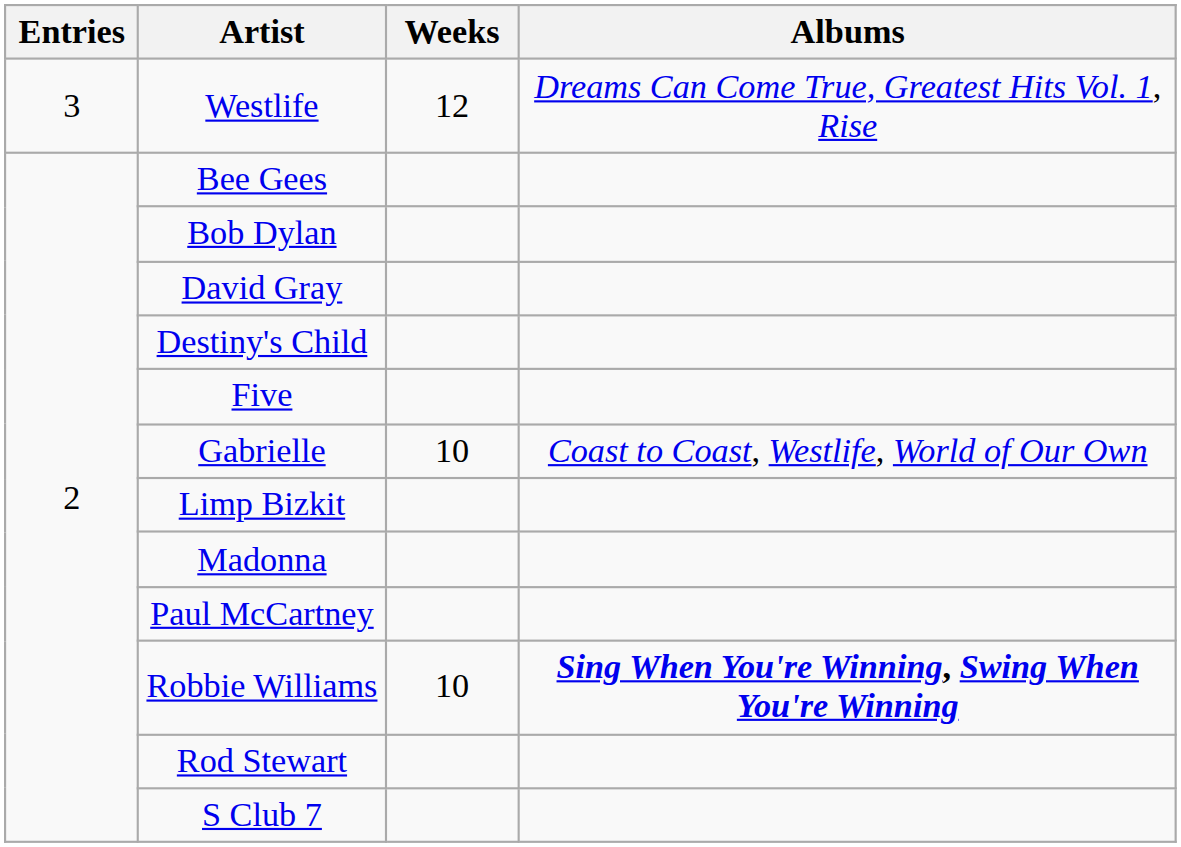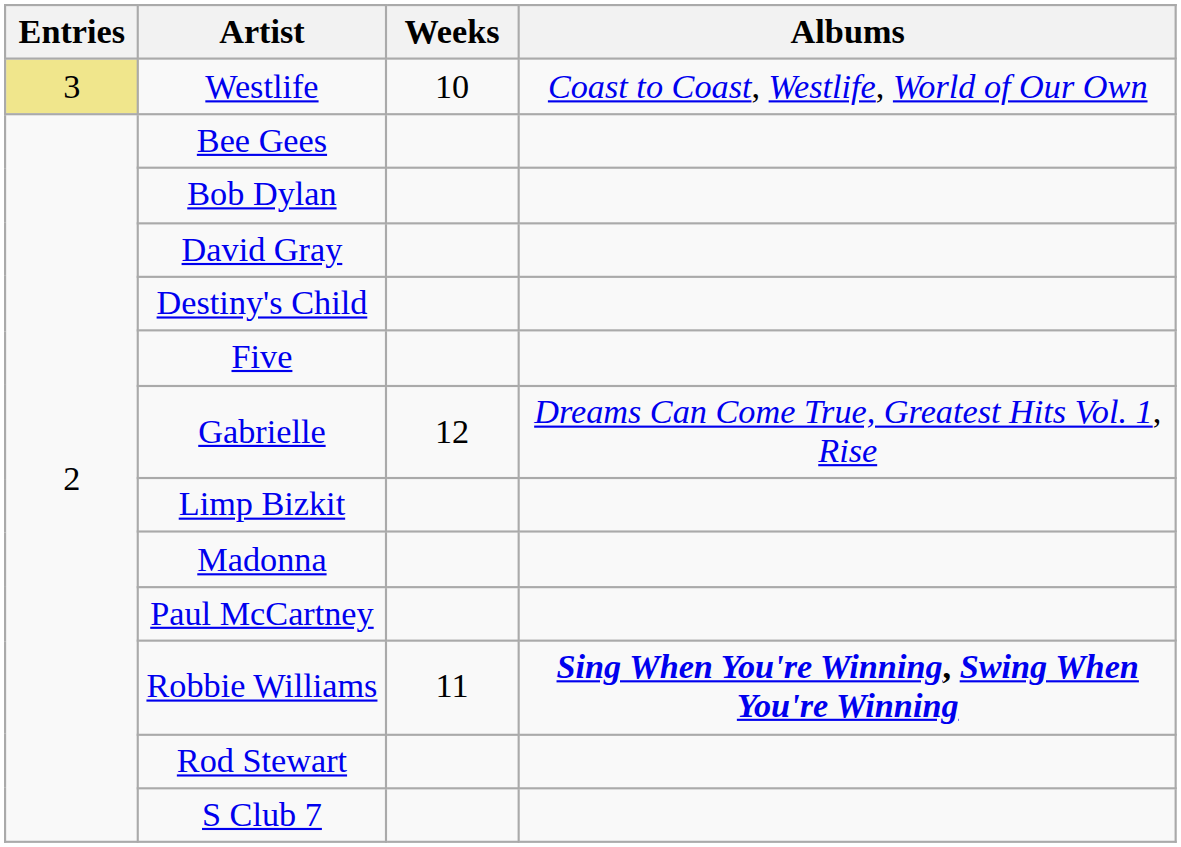 <table class="wikitable sortable" style="text-align: center;">
 <tr>
 <th scope="col" style="width:55px;" data-sort-type="number">Entries</th>
 <th scope="col" style="text-align:center;">Artist</th>
 <th scope="col" style="width:55px;" data-sort-type="number">Weeks</th>
 <th scope="col" style="width:300px;">Albums</th>
 </tr>
 <tr>
-<td rowspan="1">3</td>
+<td rowspan="1" style="background: khaki;">3</td>
 <td><a href='#'>Westlife</a></td>
-<td>12</td>
-<td><em><a href='#'>Dreams Can Come True, Greatest Hits Vol. 1</a></em>, <em><a href='#'>Rise</a></em></td>
+<td>10</td>
+<td><em><a href='#'>Coast to Coast</a></em>, <em><a href='#'>Westlife</a></em>, <em><a href='#'>World of Our Own</a></em></td>
 </tr>
 <tr>
 <td rowspan="12">2</td>
 <td><a href='#'>Bee Gees</a></td>
 <td></td>
 <td></td>
 </tr>
 <tr>
 <td><a href='#'>Bob Dylan</a></td>
 <td></td>
 <td></td>
 </tr>
 <tr>
 <td><a href='#'>David Gray</a></td>
 <td></td>
 <td></td>
 </tr>
 <tr>
 <td><a href='#'>Destiny's Child</a></td>
 <td></td>
 <td></td>
 </tr>
 <tr>
 <td><a href='#'>Five</a></td>
 <td></td>
 <td></td>
 </tr>
 <tr>
 <td><a href='#'>Gabrielle</a></td>
-<td>10</td>
-<td><em><a href='#'>Coast to Coast</a></em>, <em><a href='#'>Westlife</a></em>, <em><a href='#'>World of Our Own</a></em></td>
+<td>12</td>
+<td><em><a href='#'>Dreams Can Come True, Greatest Hits Vol. 1</a></em>, <em><a href='#'>Rise</a></em></td>
 </tr>
 <tr>
 <td><a href='#'>Limp Bizkit</a></td>
 <td></td>
 <td></td>
 </tr>
 <tr>
 <td><a href='#'>Madonna</a></td>
 <td></td>
 <td></td>
 </tr>
 <tr>
 <td><a href='#'>Paul McCartney</a></td>
 <td></td>
 <td></td>
 </tr>
 <tr>
 <td><a href='#'>Robbie Williams</a></td>
-<td>10</td>
+<td>11</td>
 <td><strong><em><a href='#'>Sing When You're Winning</a></em>, <em><a href='#'>Swing When You're Winning</a></em></strong></td>
 </tr>
 <tr>
 <td><a href='#'>Rod Stewart</a></td>
 <td></td>
 <td></td>
 </tr>
 <tr>
 <td><a href='#'>S Club 7</a></td>
 <td></td>
 <td></td>
 </tr>
 </table>
